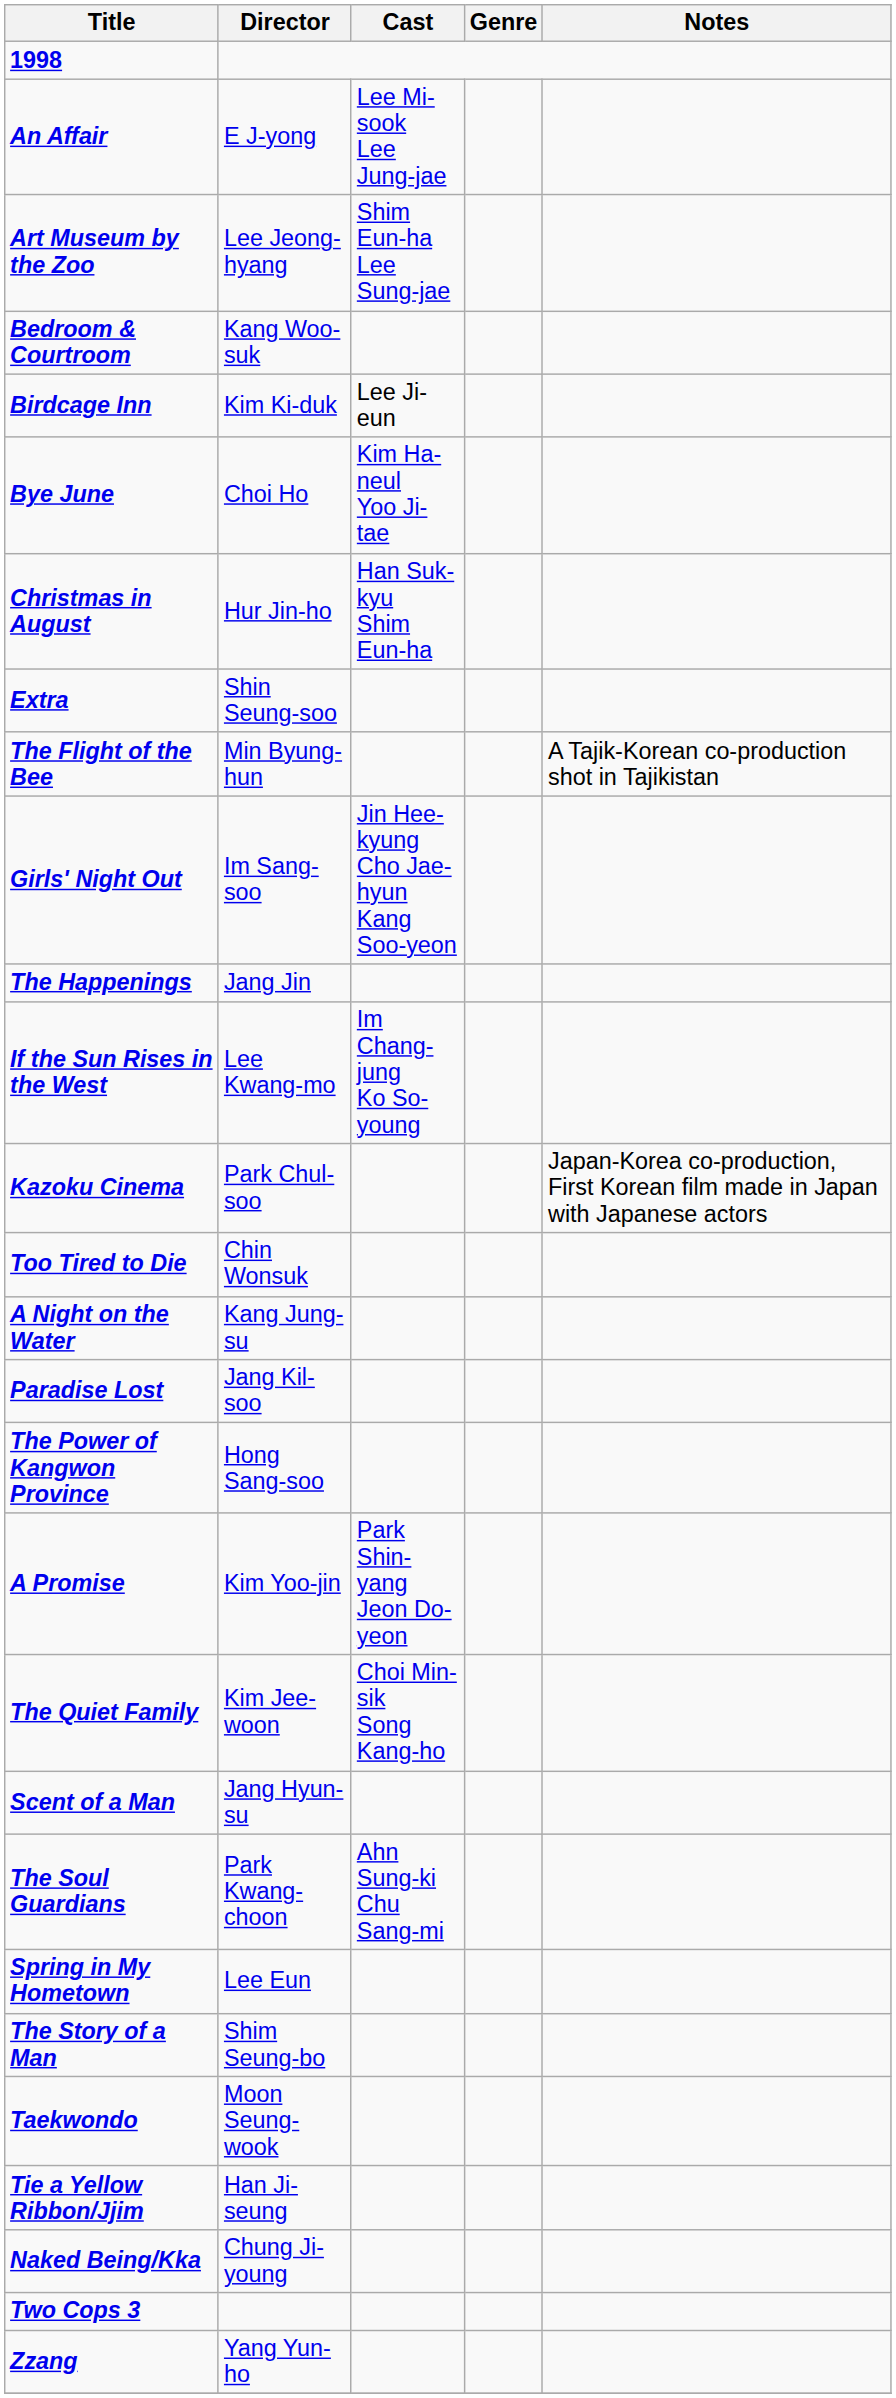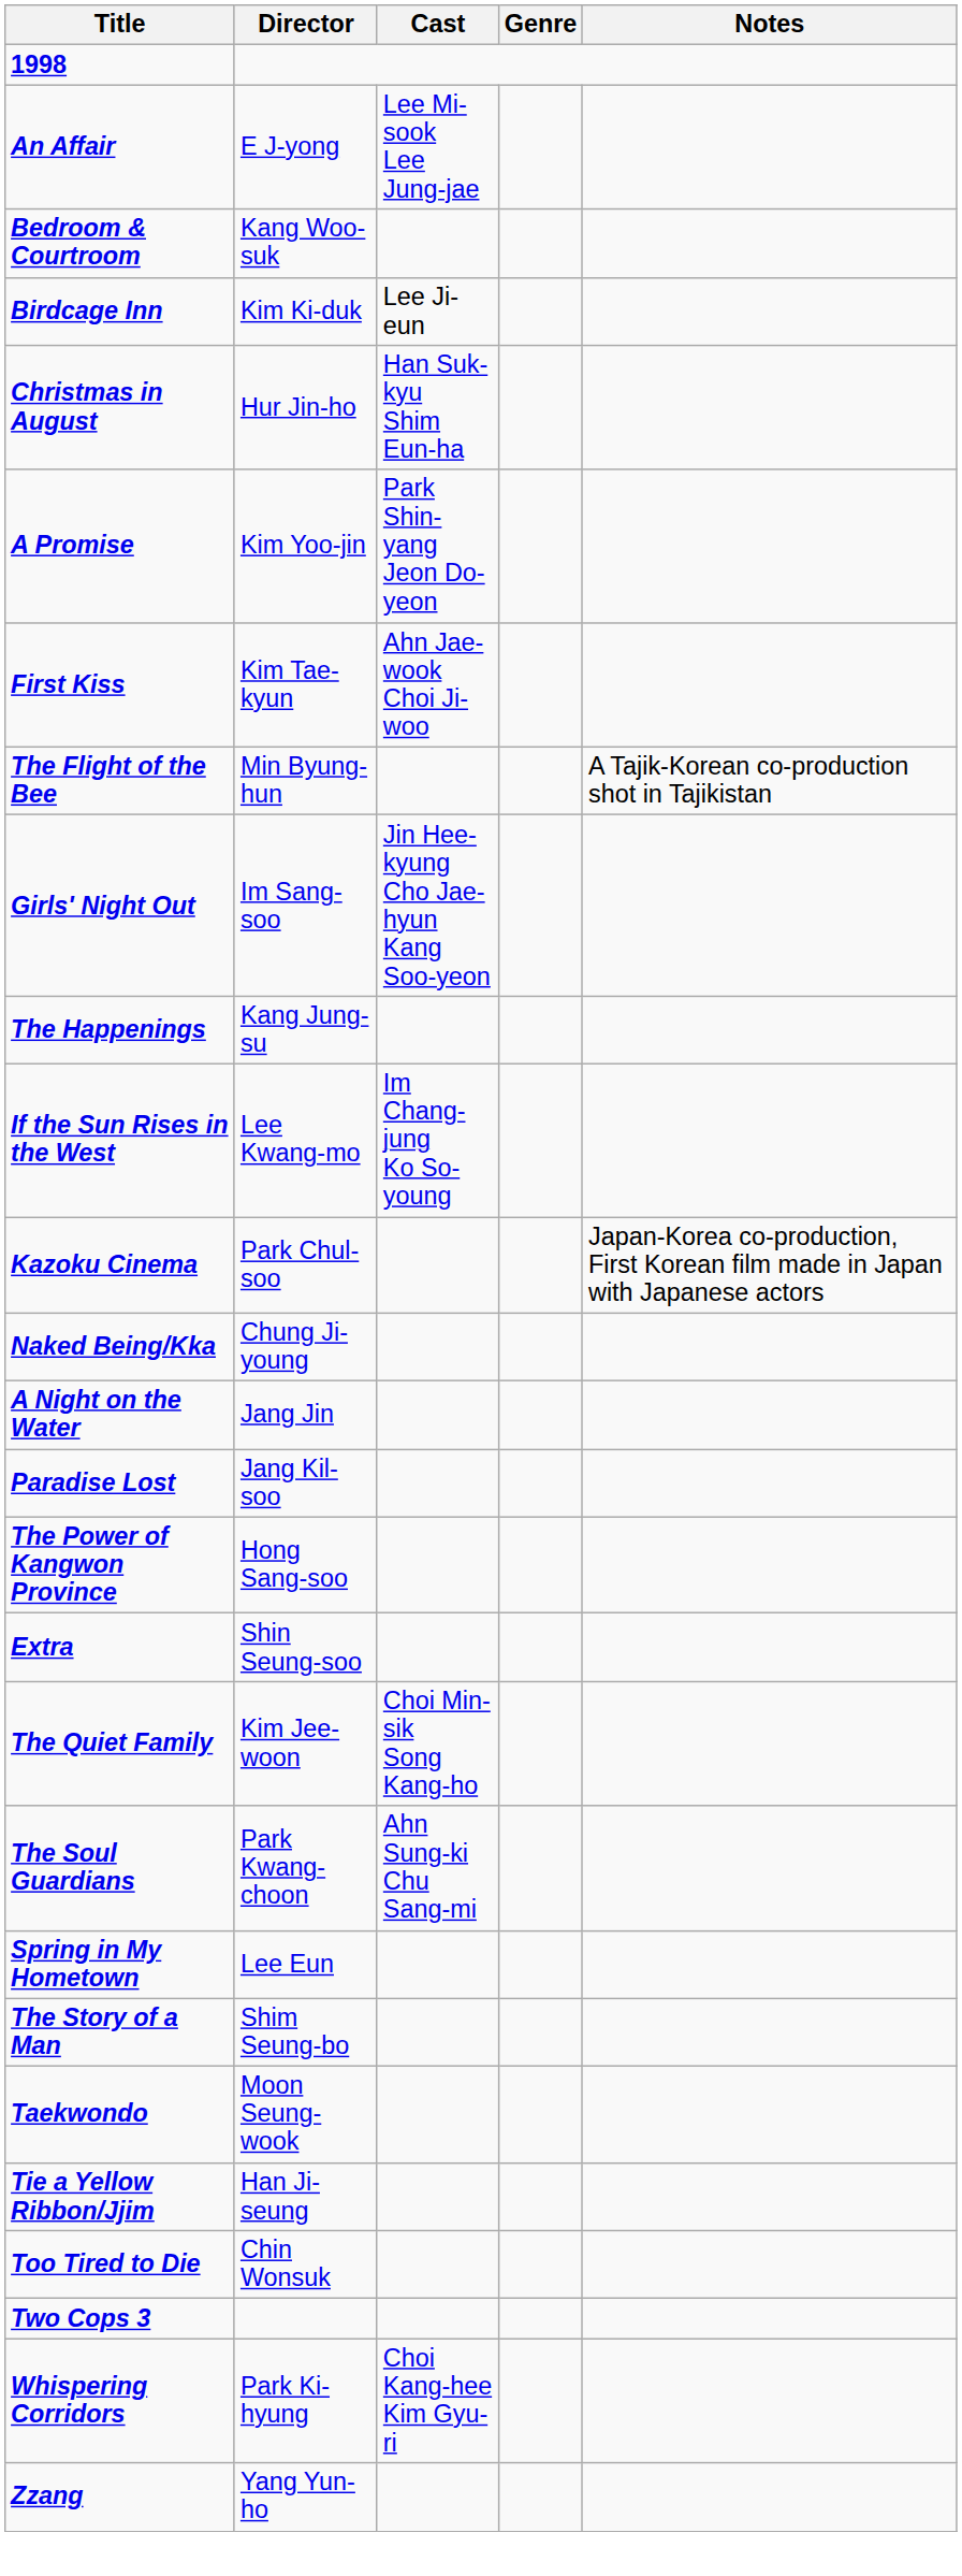 <table class="wikitable">
 <tr>
 <th>Title</th>
 <th>Director</th>
 <th>Cast</th>
 <th>Genre</th>
 <th>Notes</th>
 </tr>
 <tr>
 <td><strong><a href='#'>1998</a></strong></td>
 </tr>
 <tr>
 <td><strong><em><a href='#'>An Affair</a></em></strong></td>
 <td><a href='#'>E J-yong</a></td>
 <td><a href='#'>Lee Mi-sook</a> <br> <a href='#'>Lee Jung-jae</a></td>
 <td></td>
 <td></td>
 </tr>
 <tr>
-<td><strong><em><a href='#'>Art Museum by the Zoo</a></em></strong></td>
-<td><a href='#'>Lee Jeong-hyang</a></td>
-<td><a href='#'>Shim Eun-ha</a> <br> <a href='#'>Lee Sung-jae</a></td>
-<td></td>
-<td></td>
-</tr>
-<tr>
 <td><strong><em><a href='#'>Bedroom & Courtroom</a></em></strong></td>
 <td><a href='#'>Kang Woo-suk</a></td>
 <td></td>
 <td></td>
 <td></td>
 </tr>
 <tr>
 <td><strong><em><a href='#'>Birdcage Inn</a></em></strong></td>
 <td><a href='#'>Kim Ki-duk</a></td>
 <td>Lee Ji-eun</td>
 <td></td>
 <td></td>
 </tr>
 <tr>
-<td><strong><em><a href='#'>Bye June</a></em></strong></td>
-<td><a href='#'>Choi Ho</a></td>
-<td><a href='#'>Kim Ha-neul</a> <br> <a href='#'>Yoo Ji-tae</a></td>
-<td></td>
-<td></td>
-</tr>
-<tr>
 <td><strong><em><a href='#'>Christmas in August</a></em></strong></td>
 <td><a href='#'>Hur Jin-ho</a></td>
 <td><a href='#'>Han Suk-kyu</a><br><a href='#'>Shim Eun-ha</a></td>
 <td></td>
 <td></td>
 </tr>
 <tr>
-<td><strong><em><a href='#'>Extra</a></em></strong></td>
-<td><a href='#'>Shin Seung-soo</a></td>
+<td><strong><em><a href='#'>A Promise</a></em></strong></td>
+<td><a href='#'>Kim Yoo-jin</a></td>
+<td><a href='#'>Park Shin-yang</a> <br> <a href='#'>Jeon Do-yeon</a></td>
 <td></td>
+<td></td>
+</tr>
+<tr>
+<td><strong><em><a href='#'>First Kiss</a></em></strong></td>
+<td><a href='#'>Kim Tae-kyun</a></td>
+<td><a href='#'>Ahn Jae-wook</a> <br> <a href='#'>Choi Ji-woo</a></td>
 <td></td>
 <td></td>
 </tr>
 <tr>
 <td><strong><em><a href='#'>The Flight of the Bee</a></em></strong></td>
 <td><a href='#'>Min Byung-hun</a></td>
 <td></td>
 <td></td>
 <td>A Tajik-Korean co-production shot in Tajikistan</td>
 </tr>
 <tr>
 <td><strong><em><a href='#'>Girls' Night Out</a></em></strong></td>
 <td><a href='#'>Im Sang-soo</a></td>
 <td><a href='#'>Jin Hee-kyung</a><br><a href='#'>Cho Jae-hyun</a><br><a href='#'>Kang Soo-yeon</a></td>
 <td></td>
 <td></td>
 </tr>
 <tr>
 <td><strong><em><a href='#'>The Happenings</a></em></strong></td>
-<td><a href='#'>Jang Jin</a></td>
+<td><a href='#'>Kang Jung-su</a></td>
 <td></td>
 <td></td>
 <td></td>
 </tr>
 <tr>
 <td><strong><em><a href='#'>If the Sun Rises in the West</a></em></strong></td>
 <td><a href='#'>Lee Kwang-mo</a></td>
 <td><a href='#'>Im Chang-jung</a> <br> <a href='#'>Ko So-young</a></td>
 <td></td>
 <td></td>
 </tr>
 <tr>
 <td><strong><em><a href='#'>Kazoku Cinema</a></em></strong></td>
 <td><a href='#'>Park Chul-soo</a></td>
 <td></td>
 <td></td>
 <td>Japan-Korea co-production, First Korean film made in Japan with Japanese actors</td>
 </tr>
 <tr>
-<td><strong><em><a href='#'>Too Tired to Die</a></em></strong></td>
-<td><a href='#'>Chin Wonsuk</a></td>
+<td><strong><em><a href='#'>Naked Being/Kka</a></em></strong></td>
+<td><a href='#'>Chung Ji-young</a></td>
 <td></td>
 <td></td>
 <td></td>
 </tr>
 <tr>
 <td><strong><em><a href='#'>A Night on the Water</a></em></strong></td>
-<td><a href='#'>Kang Jung-su</a></td>
+<td><a href='#'>Jang Jin</a></td>
 <td></td>
 <td></td>
 <td></td>
 </tr>
 <tr>
 <td><strong><em><a href='#'>Paradise Lost</a></em></strong></td>
 <td><a href='#'>Jang Kil-soo</a></td>
 <td></td>
 <td></td>
 <td></td>
 </tr>
 <tr>
 <td><strong><em><a href='#'>The Power of Kangwon Province</a></em></strong></td>
 <td><a href='#'>Hong Sang-soo</a></td>
 <td></td>
 <td></td>
 <td></td>
 </tr>
 <tr>
-<td><strong><em><a href='#'>A Promise</a></em></strong></td>
-<td><a href='#'>Kim Yoo-jin</a></td>
-<td><a href='#'>Park Shin-yang</a> <br> <a href='#'>Jeon Do-yeon</a></td>
+<td><strong><em><a href='#'>Extra</a></em></strong></td>
+<td><a href='#'>Shin Seung-soo</a></td>
+<td></td>
 <td></td>
 <td></td>
 </tr>
 <tr>
 <td><strong><em><a href='#'>The Quiet Family</a></em></strong></td>
 <td><a href='#'>Kim Jee-woon</a></td>
 <td><a href='#'>Choi Min-sik</a><br><a href='#'>Song Kang-ho</a></td>
-<td></td>
-<td></td>
-</tr>
-<tr>
-<td><strong><em><a href='#'>Scent of a Man</a></em></strong></td>
-<td><a href='#'>Jang Hyun-su</a></td>
-<td></td>
 <td></td>
 <td></td>
 </tr>
 <tr>
 <td><strong><em><a href='#'>The Soul Guardians</a></em></strong></td>
 <td><a href='#'>Park Kwang-choon</a></td>
 <td><a href='#'>Ahn Sung-ki</a><br><a href='#'>Chu Sang-mi</a></td>
 <td></td>
 <td></td>
 </tr>
 <tr>
 <td><strong><em><a href='#'>Spring in My Hometown</a></em></strong></td>
 <td><a href='#'>Lee Eun</a></td>
 <td></td>
 <td></td>
 <td></td>
 </tr>
 <tr>
 <td><strong><em><a href='#'>The Story of a Man</a></em></strong></td>
 <td><a href='#'>Shim Seung-bo</a></td>
 <td></td>
 <td></td>
 <td></td>
 </tr>
 <tr>
 <td><strong><em><a href='#'>Taekwondo</a></em></strong></td>
 <td><a href='#'>Moon Seung-wook</a></td>
 <td></td>
 <td></td>
 <td></td>
 </tr>
 <tr>
 <td><strong><em><a href='#'>Tie a Yellow Ribbon/Jjim</a></em></strong></td>
 <td><a href='#'>Han Ji-seung</a></td>
 <td></td>
 <td></td>
 <td></td>
 </tr>
 <tr>
-<td><strong><em><a href='#'>Naked Being/Kka</a></em></strong></td>
-<td><a href='#'>Chung Ji-young</a></td>
+<td><strong><em><a href='#'>Too Tired to Die</a></em></strong></td>
+<td><a href='#'>Chin Wonsuk</a></td>
 <td></td>
 <td></td>
 <td></td>
 </tr>
 <tr>
 <td><strong><em><a href='#'>Two Cops 3</a></em></strong></td>
 <td></td>
 <td></td>
+<td></td>
+<td></td>
+</tr>
+<tr>
+<td><strong><em><a href='#'>Whispering Corridors</a></em></strong></td>
+<td><a href='#'>Park Ki-hyung</a></td>
+<td><a href='#'>Choi Kang-hee</a><br><a href='#'>Kim Gyu-ri</a></td>
 <td></td>
 <td></td>
 </tr>
 <tr>
 <td><strong><em><a href='#'>Zzang</a></em></strong></td>
 <td><a href='#'>Yang Yun-ho</a></td>
 <td></td>
 <td></td>
 <td></td>
 </tr>
 <tr>
 </tr>
 </table>
